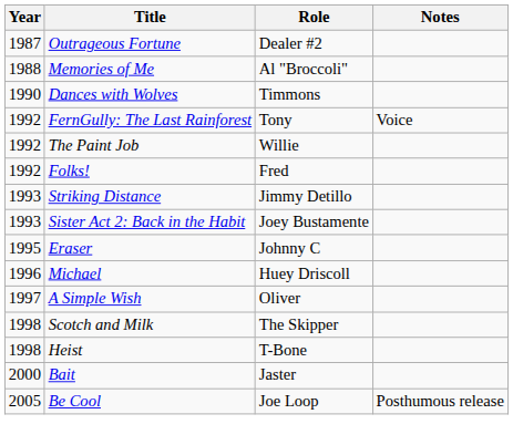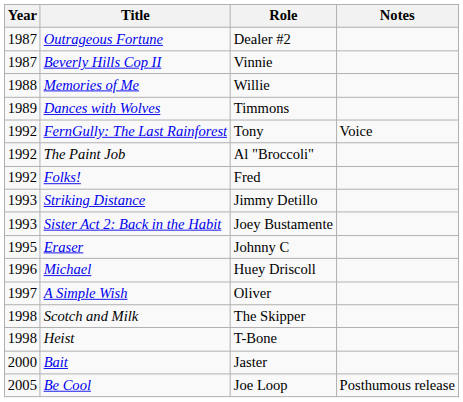 <table class="wikitable">
 <tr>
 <th>Year</th>
 <th>Title</th>
 <th>Role</th>
 <th>Notes</th>
 </tr>
 <tr>
 <td>1987</td>
 <td><em><a href='#'>Outrageous Fortune</a></em></td>
 <td>Dealer #2</td>
 <td></td>
 </tr>
 <tr>
-<td>1988</td>
-<td><em><a href='#'>Memories of Me</a></em></td>
-<td>Al "Broccoli"</td>
+<td>1987</td>
+<td><em><a href='#'>Beverly Hills Cop II</a></em></td>
+<td>Vinnie</td>
 <td></td>
 </tr>
 <tr>
-<td>1990</td>
+<td>1988</td>
+<td><em><a href='#'>Memories of Me</a></em></td>
+<td>Willie</td>
+<td></td>
+</tr>
+<tr>
+<td>1989</td>
 <td><em><a href='#'>Dances with Wolves</a></em></td>
 <td>Timmons</td>
 <td></td>
 </tr>
 <tr>
 <td>1992</td>
 <td><em><a href='#'>FernGully: The Last Rainforest</a></em></td>
 <td>Tony</td>
 <td>Voice</td>
 </tr>
 <tr>
 <td>1992</td>
 <td><em>The Paint Job</em></td>
-<td>Willie</td>
+<td>Al "Broccoli"</td>
 <td></td>
 </tr>
 <tr>
 <td>1992</td>
 <td><em><a href='#'>Folks!</a></em></td>
 <td>Fred</td>
 <td></td>
 </tr>
 <tr>
 <td>1993</td>
 <td><em><a href='#'>Striking Distance</a></em></td>
 <td>Jimmy Detillo</td>
 <td></td>
 </tr>
 <tr>
 <td>1993</td>
 <td><em><a href='#'>Sister Act 2: Back in the Habit</a></em></td>
 <td>Joey Bustamente</td>
 <td></td>
 </tr>
 <tr>
 <td>1995</td>
 <td><em><a href='#'>Eraser</a></em></td>
 <td>Johnny C</td>
 <td></td>
 </tr>
 <tr>
 <td>1996</td>
 <td><em><a href='#'>Michael</a></em></td>
 <td>Huey Driscoll</td>
 <td></td>
 </tr>
 <tr>
 <td>1997</td>
 <td><em><a href='#'>A Simple Wish</a></em></td>
 <td>Oliver</td>
 <td></td>
 </tr>
 <tr>
 <td>1998</td>
 <td><em>Scotch and Milk</em></td>
 <td>The Skipper</td>
 <td></td>
 </tr>
 <tr>
 <td>1998</td>
 <td><em>Heist</em></td>
 <td>T-Bone</td>
 <td></td>
 </tr>
 <tr>
 <td>2000</td>
 <td><em><a href='#'>Bait</a></em></td>
 <td>Jaster</td>
 <td></td>
 </tr>
 <tr>
 <td>2005</td>
 <td><em><a href='#'>Be Cool</a></em></td>
 <td>Joe Loop</td>
 <td>Posthumous release</td>
 </tr>
 </table>
